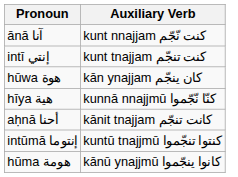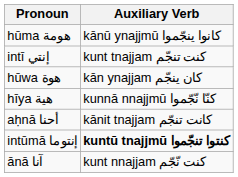 <table class="wikitable">
 <tr>
 <th>Pronoun</th>
 <th>Auxiliary Verb</th>
 </tr>
 <tr>
-<td>ānā آنا</td>
-<td>kunt nnajjam كنت نّجّم</td>
+<td>hūma هومة</td>
+<td>kānū ynajjmū كانوا ينجّموا</td>
 </tr>
 <tr>
 <td>intī إنتي</td>
 <td>kunt tnajjam كنت تنجّم</td>
 </tr>
 <tr>
 <td>hūwa هوة</td>
 <td>kān ynajjam كان ينجّم</td>
 </tr>
 <tr>
 <td>hīya هية</td>
 <td>kunnā nnajjmū كنّا نّجّموا</td>
 </tr>
 <tr>
 <td>aḥnā أحنا</td>
 <td>kānit tnajjam كانت تنجّم</td>
 </tr>
 <tr>
 <td>intūmā إنتوما</td>
-<td>kuntū tnajjmū كنتوا تنجّموا</td>
+<td><strong>kuntū tnajjmū كنتوا تنجّموا</strong></td>
 </tr>
 <tr>
-<td>hūma هومة</td>
-<td>kānū ynajjmū كانوا ينجّموا</td>
+<td>ānā آنا</td>
+<td>kunt nnajjam كنت نّجّم</td>
 </tr>
 </table>
